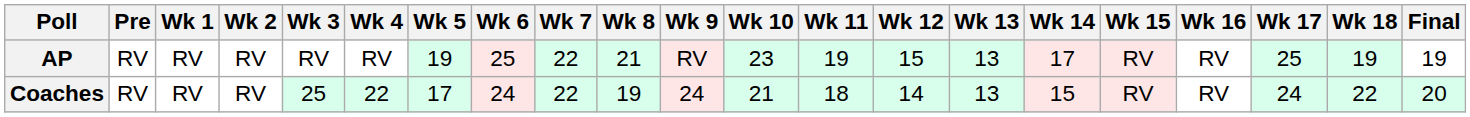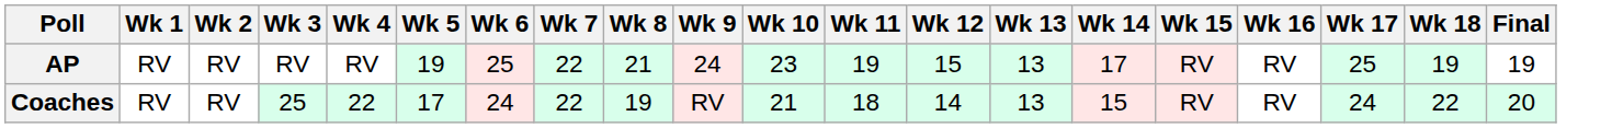 <table class="wikitable" style="white-space:nowrap;">
 <tr>
 <th>Poll</th>
-<th>Pre</th>
 <th>Wk 1</th>
 <th>Wk 2</th>
 <th>Wk 3</th>
 <th>Wk 4</th>
 <th>Wk 5</th>
 <th>Wk 6</th>
 <th>Wk 7</th>
 <th>Wk 8</th>
 <th>Wk 9</th>
 <th>Wk 10</th>
 <th>Wk 11</th>
 <th>Wk 12</th>
 <th>Wk 13</th>
 <th>Wk 14</th>
 <th>Wk 15</th>
 <th>Wk 16</th>
 <th>Wk 17</th>
 <th>Wk 18</th>
 <th>Final</th>
 </tr>
 <tr style="text-align:center;">
 <th>AP </th>
 <td style="background:#FFF;">RV</td>
 <td style="background:#FFF;">RV</td>
 <td style="background:#FFF;">RV</td>
 <td style="background:#FFF;">RV</td>
-<td style="background:#FFF;">RV</td>
 <td style="background:#D8FFEB;">19</td>
 <td style="background:#FFE6E6;">25</td>
 <td style="background:#D8FFEB;">22</td>
 <td style="background:#D8FFEB;">21</td>
-<td style="background:#FFE6E6;">RV</td>
+<td style="background:#FFE6E6;">24</td>
 <td style="background:#D8FFEB;">23</td>
 <td style="background:#D8FFEB;">19</td>
 <td style="background:#D8FFEB;">15</td>
 <td style="background:#D8FFEB;">13</td>
 <td style="background:#FFE6E6;">17</td>
 <td style="background:#FFE6E6;">RV</td>
 <td style="background:#FFF;">RV</td>
 <td style="background:#D8FFEB;">25</td>
 <td style="background:#D8FFEB;">19</td>
 <td style="background:#FFF;">19</td>
 </tr>
 <tr style="text-align:center;">
 <th>Coaches </th>
 <td style="background:#FFF;">RV</td>
 <td style="background:#FFF;">RV</td>
-<td style="background:#FFF;">RV</td>
 <td style="background:#D8FFEB;">25</td>
 <td style="background:#D8FFEB;">22</td>
 <td style="background:#D8FFEB;">17</td>
 <td style="background:#FFE6E6;">24</td>
 <td style="background:#D8FFEB;">22</td>
 <td style="background:#D8FFEB;">19</td>
-<td style="background:#FFE6E6;">24</td>
+<td style="background:#FFE6E6;">RV</td>
 <td style="background:#D8FFEB;">21</td>
 <td style="background:#D8FFEB;">18</td>
 <td style="background:#D8FFEB;">14</td>
 <td style="background:#D8FFEB;">13</td>
 <td style="background:#FFE6E6;">15</td>
 <td style="background:#FFE6E6;">RV</td>
 <td style="background:#FFF;">RV</td>
 <td style="background:#D8FFEB;">24</td>
 <td style="background:#D8FFEB;">22</td>
 <td style="background:#D8FFEB;">20</td>
 </tr>
 </table>
